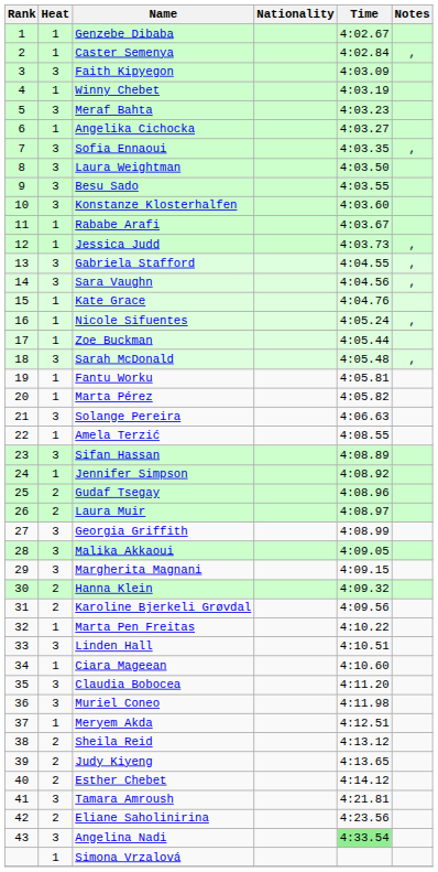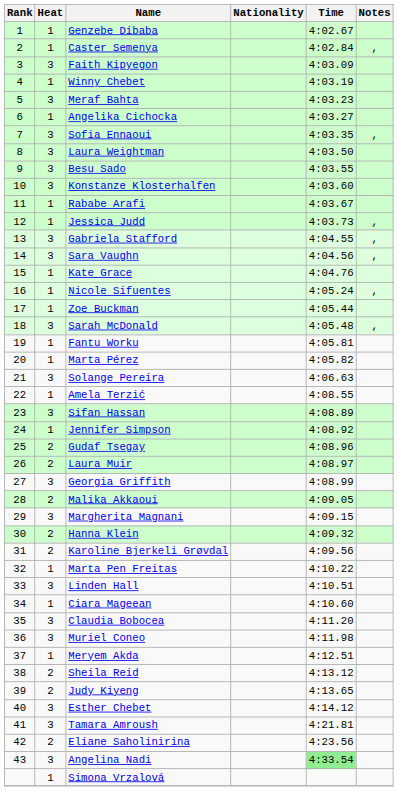 <table class="wikitable sortable" style="text-align:center">
 <tr>
 <th>Rank</th>
 <th>Heat</th>
 <th>Name</th>
 <th>Nationality</th>
 <th>Time</th>
 <th>Notes</th>
 </tr>
 <tr bgcolor=ccffcc>
 <td>1</td>
 <td>1</td>
 <td align=left><a href='#'>Genzebe Dibaba</a></td>
 <td align=left></td>
 <td>4:02.67</td>
 <td></td>
 </tr>
 <tr bgcolor=ccffcc>
 <td>2</td>
 <td>1</td>
 <td align=left><a href='#'>Caster Semenya</a></td>
 <td align=left></td>
 <td>4:02.84</td>
 <td>, </td>
 </tr>
 <tr bgcolor=ccffcc>
 <td>3</td>
 <td>3</td>
 <td align=left><a href='#'>Faith Kipyegon</a></td>
 <td align=left></td>
 <td>4:03.09</td>
 <td></td>
 </tr>
 <tr bgcolor=ccffcc>
 <td>4</td>
 <td>1</td>
 <td align=left><a href='#'>Winny Chebet</a></td>
 <td align=left></td>
 <td>4:03.19</td>
 <td></td>
 </tr>
 <tr bgcolor=ccffcc>
 <td>5</td>
 <td>3</td>
 <td align=left><a href='#'>Meraf Bahta</a></td>
 <td align=left></td>
 <td>4:03.23</td>
 <td></td>
 </tr>
 <tr bgcolor=ccffcc>
 <td>6</td>
 <td>1</td>
 <td align=left><a href='#'>Angelika Cichocka</a></td>
 <td align=left></td>
 <td>4:03.27</td>
 <td></td>
 </tr>
 <tr bgcolor=ccffcc>
 <td>7</td>
 <td>3</td>
 <td align=left><a href='#'>Sofia Ennaoui</a></td>
 <td align=left></td>
 <td>4:03.35</td>
 <td>, </td>
 </tr>
 <tr bgcolor=ccffcc>
 <td>8</td>
 <td>3</td>
 <td align=left><a href='#'>Laura Weightman</a></td>
 <td align=left></td>
 <td>4:03.50</td>
 <td></td>
 </tr>
 <tr bgcolor=ccffcc>
 <td>9</td>
 <td>3</td>
 <td align=left><a href='#'>Besu Sado</a></td>
 <td align=left></td>
 <td>4:03.55</td>
 <td></td>
 </tr>
 <tr bgcolor=ccffcc>
 <td>10</td>
 <td>3</td>
 <td align=left><a href='#'>Konstanze Klosterhalfen</a></td>
 <td align=left></td>
 <td>4:03.60</td>
 <td></td>
 </tr>
 <tr bgcolor=ccffcc>
 <td>11</td>
 <td>1</td>
 <td align=left><a href='#'>Rababe Arafi</a></td>
 <td align=left></td>
 <td>4:03.67</td>
 <td></td>
 </tr>
 <tr bgcolor=ccffcc>
 <td>12</td>
 <td>1</td>
 <td align=left><a href='#'>Jessica Judd</a></td>
 <td align=left></td>
 <td>4:03.73</td>
 <td>, </td>
 </tr>
 <tr bgcolor=ddffdd>
 <td>13</td>
 <td>3</td>
 <td align=left><a href='#'>Gabriela Stafford</a></td>
 <td align=left></td>
 <td>4:04.55</td>
 <td>, </td>
 </tr>
 <tr bgcolor=ddffdd>
 <td>14</td>
 <td>3</td>
 <td align=left><a href='#'>Sara Vaughn</a></td>
 <td align=left></td>
 <td>4:04.56</td>
 <td>, </td>
 </tr>
 <tr bgcolor=ddffdd>
 <td>15</td>
 <td>1</td>
 <td align=left><a href='#'>Kate Grace</a></td>
 <td align=left></td>
 <td>4:04.76</td>
 <td></td>
 </tr>
 <tr bgcolor=ddffdd>
 <td>16</td>
 <td>1</td>
 <td align=left><a href='#'>Nicole Sifuentes</a></td>
 <td align=left></td>
 <td>4:05.24</td>
 <td>, </td>
 </tr>
 <tr bgcolor=ddffdd>
 <td>17</td>
 <td>1</td>
 <td align=left><a href='#'>Zoe Buckman</a></td>
 <td align=left></td>
 <td>4:05.44</td>
 <td></td>
 </tr>
 <tr bgcolor=ddffdd>
 <td>18</td>
 <td>3</td>
 <td align=left><a href='#'>Sarah McDonald</a></td>
 <td align=left></td>
 <td>4:05.48</td>
 <td>, </td>
 </tr>
 <tr>
 <td>19</td>
 <td>1</td>
 <td align=left><a href='#'>Fantu Worku</a></td>
 <td align=left></td>
 <td>4:05.81</td>
 <td></td>
 </tr>
 <tr>
 <td>20</td>
 <td>1</td>
 <td align=left><a href='#'>Marta Pérez</a></td>
 <td align=left></td>
 <td>4:05.82</td>
 <td></td>
 </tr>
 <tr>
 <td>21</td>
 <td>3</td>
 <td align=left><a href='#'>Solange Pereira</a></td>
 <td align=left></td>
 <td>4:06.63</td>
 <td></td>
 </tr>
 <tr>
 <td>22</td>
 <td>1</td>
 <td align=left><a href='#'>Amela Terzić</a></td>
 <td align=left></td>
 <td>4:08.55</td>
 <td></td>
 </tr>
 <tr bgcolor=ccffcc>
 <td>23</td>
 <td>3</td>
 <td align=left><a href='#'>Sifan Hassan</a></td>
 <td align=left></td>
 <td>4:08.89</td>
 <td></td>
 </tr>
 <tr bgcolor=ccffcc>
 <td>24</td>
 <td>1</td>
 <td align=left><a href='#'>Jennifer Simpson</a></td>
 <td align=left></td>
 <td>4:08.92</td>
 <td></td>
 </tr>
 <tr bgcolor=ccffcc>
 <td>25</td>
 <td>2</td>
 <td align=left><a href='#'>Gudaf Tsegay</a></td>
 <td align=left></td>
 <td>4:08.96</td>
 <td></td>
 </tr>
 <tr bgcolor=ccffcc>
 <td>26</td>
 <td>2</td>
 <td align=left><a href='#'>Laura Muir</a></td>
 <td align=left></td>
 <td>4:08.97</td>
 <td></td>
 </tr>
 <tr>
 <td>27</td>
 <td>3</td>
 <td align=left><a href='#'>Georgia Griffith</a></td>
 <td align=left></td>
 <td>4:08.99</td>
 <td></td>
 </tr>
 <tr bgcolor=ccffcc>
 <td>28</td>
-<td>3</td>
+<td>2</td>
 <td align=left><a href='#'>Malika Akkaoui</a></td>
 <td align=left></td>
 <td>4:09.05</td>
 <td></td>
 </tr>
 <tr>
 <td>29</td>
 <td>3</td>
 <td align=left><a href='#'>Margherita Magnani</a></td>
 <td align=left></td>
 <td>4:09.15</td>
 <td></td>
 </tr>
 <tr bgcolor=ccffcc>
 <td>30</td>
 <td>2</td>
 <td align=left><a href='#'>Hanna Klein</a></td>
 <td align=left></td>
 <td>4:09.32</td>
 <td></td>
 </tr>
 <tr>
 <td>31</td>
 <td>2</td>
 <td align=left><a href='#'>Karoline Bjerkeli Grøvdal</a></td>
 <td align=left></td>
 <td>4:09.56</td>
 <td></td>
 </tr>
 <tr>
 <td>32</td>
 <td>1</td>
 <td align=left><a href='#'>Marta Pen Freitas</a></td>
 <td align=left></td>
 <td>4:10.22</td>
 <td></td>
 </tr>
 <tr>
 <td>33</td>
 <td>3</td>
 <td align=left><a href='#'>Linden Hall</a></td>
 <td align=left></td>
 <td>4:10.51</td>
 <td></td>
 </tr>
 <tr>
 <td>34</td>
 <td>1</td>
 <td align=left><a href='#'>Ciara Mageean</a></td>
 <td align=left></td>
 <td>4:10.60</td>
 <td></td>
 </tr>
 <tr>
 <td>35</td>
 <td>3</td>
 <td align=left><a href='#'>Claudia Bobocea</a></td>
 <td align=left></td>
 <td>4:11.20</td>
 <td></td>
 </tr>
 <tr>
 <td>36</td>
 <td>3</td>
 <td align=left><a href='#'>Muriel Coneo</a></td>
 <td align=left></td>
 <td>4:11.98</td>
 <td></td>
 </tr>
 <tr>
 <td>37</td>
 <td>1</td>
 <td align=left><a href='#'>Meryem Akda</a></td>
 <td align=left></td>
 <td>4:12.51</td>
 <td></td>
 </tr>
 <tr>
 <td>38</td>
 <td>2</td>
 <td align=left><a href='#'>Sheila Reid</a></td>
 <td align=left></td>
 <td>4:13.12</td>
 <td></td>
 </tr>
 <tr>
 <td>39</td>
 <td>2</td>
 <td align=left><a href='#'>Judy Kiyeng</a></td>
 <td align=left></td>
 <td>4:13.65</td>
 <td></td>
 </tr>
 <tr>
 <td>40</td>
-<td>2</td>
+<td>3</td>
 <td align=left><a href='#'>Esther Chebet</a></td>
 <td align=left></td>
 <td>4:14.12</td>
 <td></td>
 </tr>
 <tr>
 <td>41</td>
 <td>3</td>
 <td align=left><a href='#'>Tamara Amroush</a></td>
 <td align=left></td>
 <td>4:21.81</td>
 <td></td>
 </tr>
 <tr>
 <td>42</td>
 <td>2</td>
 <td align=left><a href='#'>Eliane Saholinirina</a></td>
 <td align=left></td>
 <td>4:23.56</td>
 <td></td>
 </tr>
 <tr>
 <td>43</td>
 <td>3</td>
 <td align=left><a href='#'>Angelina Nadi</a></td>
 <td align=left></td>
 <td style="background: lightgreen;">4:33.54</td>
 <td></td>
 </tr>
 <tr>
 <td></td>
 <td>1</td>
 <td align=left><a href='#'>Simona Vrzalová</a></td>
 <td align=left></td>
 <td></td>
 <td></td>
 </tr>
 <tr>
 </tr>
 </table>
